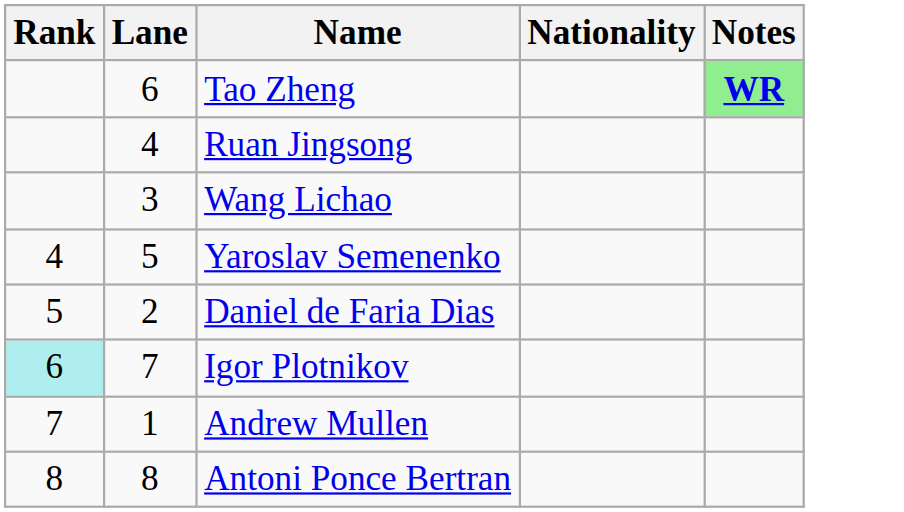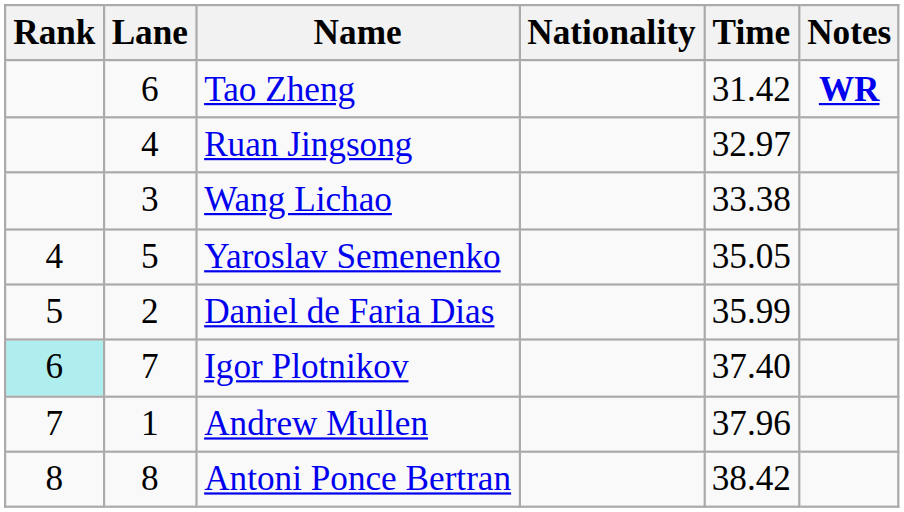 <table class="wikitable sortable" style="text-align:center">
 <tr>
 <th>Rank</th>
 <th>Lane</th>
 <th>Name</th>
 <th>Nationality</th>
+<th>Time</th>
 <th>Notes</th>
 </tr>
 <tr>
 <td></td>
 <td>6</td>
 <td align=left><a href='#'>Tao Zheng</a></td>
 <td align=left></td>
-<td style="background: lightgreen;"><strong><a href='#'>WR</a></strong></td>
+<td>31.42</td>
+<td><strong><a href='#'>WR</a></strong></td>
 </tr>
 <tr>
 <td></td>
 <td>4</td>
 <td align=left><a href='#'>Ruan Jingsong</a></td>
 <td align=left></td>
+<td>32.97</td>
 <td></td>
 </tr>
 <tr>
 <td></td>
 <td>3</td>
 <td align=left><a href='#'>Wang Lichao</a></td>
 <td align=left></td>
+<td>33.38</td>
 <td></td>
 </tr>
 <tr>
 <td>4</td>
 <td>5</td>
 <td align=left><a href='#'>Yaroslav Semenenko</a></td>
 <td align=left></td>
+<td>35.05</td>
 <td></td>
 </tr>
 <tr>
 <td>5</td>
 <td>2</td>
 <td align=left><a href='#'>Daniel de Faria Dias</a></td>
 <td align=left></td>
+<td>35.99</td>
 <td></td>
 </tr>
 <tr>
 <td style="background: paleturquoise;">6</td>
 <td>7</td>
 <td align=left><a href='#'>Igor Plotnikov</a></td>
 <td align=left></td>
+<td>37.40</td>
 <td></td>
 </tr>
 <tr>
 <td>7</td>
 <td>1</td>
 <td align=left><a href='#'>Andrew Mullen</a></td>
 <td align=left></td>
+<td>37.96</td>
 <td></td>
 </tr>
 <tr>
 <td>8</td>
 <td>8</td>
 <td align=left><a href='#'>Antoni Ponce Bertran</a></td>
 <td align=left></td>
+<td>38.42</td>
 <td></td>
 </tr>
 </table>
